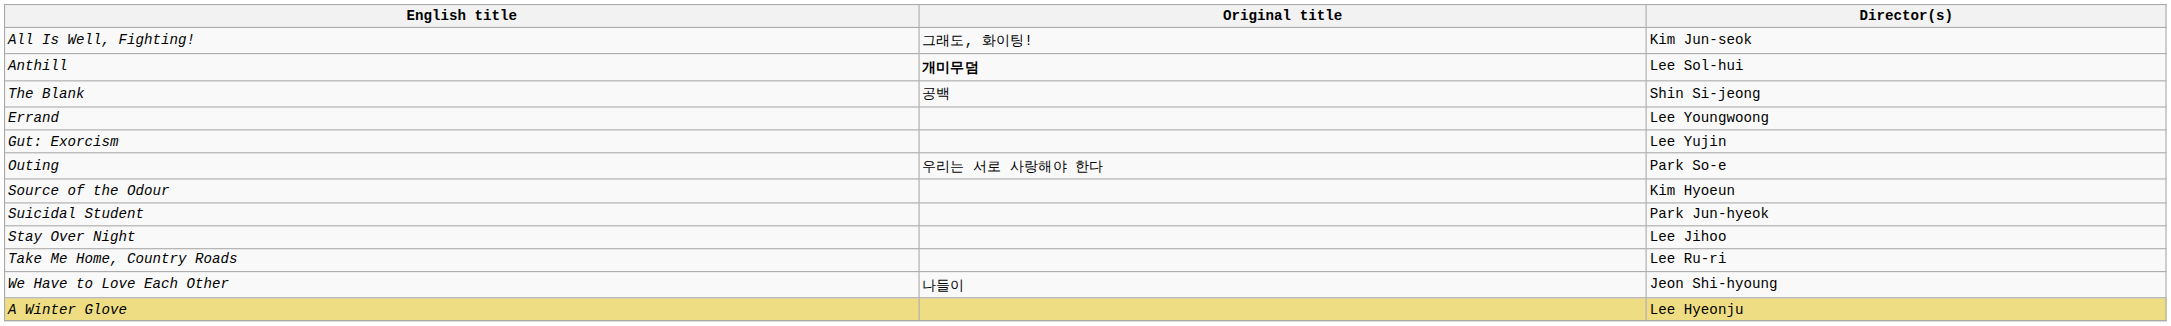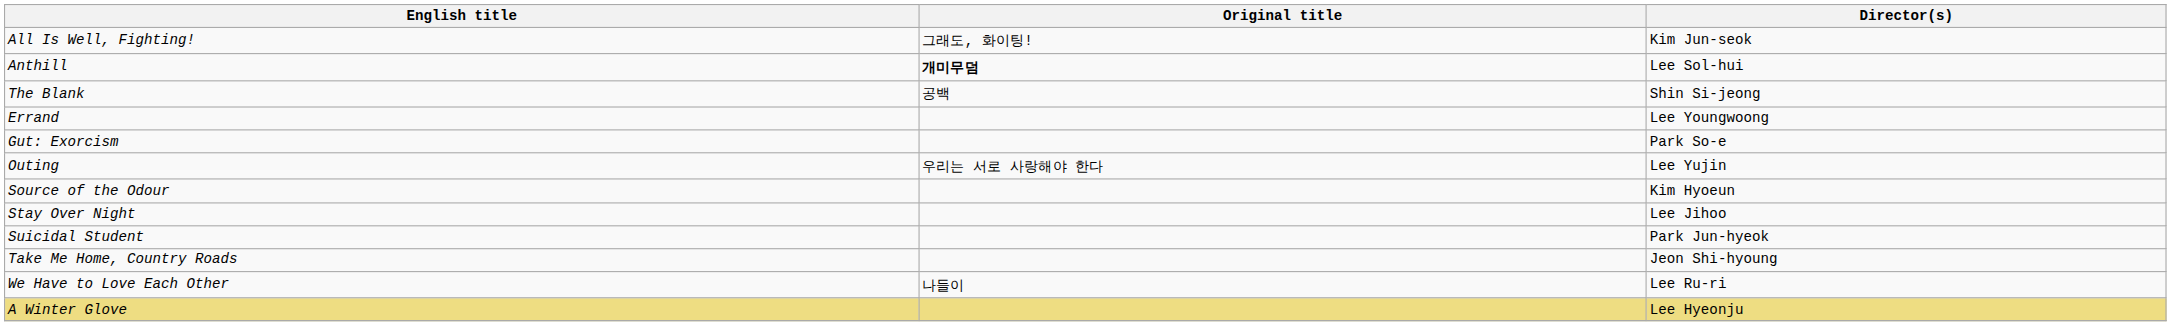 <table class="sortable wikitable" style="width:100%; margin-bottom:4px" cellpadding="5">
 <tr>
 <th scope="col">English title</th>
 <th scope="col">Original title</th>
 <th scope="col">Director(s)</th>
 </tr>
 <tr>
 <td><em>All Is Well, Fighting!</em></td>
 <td>그래도, 화이팅!</td>
 <td>Kim Jun-seok</td>
 </tr>
 <tr>
 <td><em>Anthill</em></td>
 <td><strong>개미무덤</strong></td>
 <td>Lee Sol-hui</td>
 </tr>
 <tr>
 <td><em>The Blank</em></td>
 <td>공백</td>
 <td>Shin Si-jeong</td>
 </tr>
 <tr>
 <td><em>Errand</em></td>
 <td></td>
 <td>Lee Youngwoong</td>
 </tr>
 <tr>
 <td><em>Gut: Exorcism</em></td>
 <td></td>
-<td>Lee Yujin</td>
+<td>Park So-e</td>
 </tr>
 <tr>
 <td><em>Outing</em></td>
 <td>우리는 서로 사랑해야 한다</td>
-<td>Park So-e</td>
+<td>Lee Yujin</td>
 </tr>
 <tr>
 <td><em>Source of the Odour</em></td>
 <td></td>
 <td>Kim Hyoeun</td>
 </tr>
 <tr>
+<td><em>Stay Over Night</em></td>
+<td></td>
+<td>Lee Jihoo</td>
+</tr>
+<tr>
 <td><em>Suicidal Student</em></td>
 <td></td>
 <td>Park Jun-hyeok</td>
 </tr>
 <tr>
-<td><em>Stay Over Night</em></td>
-<td></td>
-<td>Lee Jihoo</td>
-</tr>
-<tr>
 <td><em>Take Me Home, Country Roads</em></td>
 <td></td>
-<td>Lee Ru-ri</td>
+<td>Jeon Shi-hyoung</td>
 </tr>
 <tr>
 <td><em>We Have to Love Each Other</em></td>
 <td>나들이</td>
-<td>Jeon Shi-hyoung</td>
+<td>Lee Ru-ri</td>
 </tr>
 <tr style="background:#eedd82;">
 <td><em>A Winter Glove</em></td>
 <td></td>
 <td>Lee Hyeonju</td>
 </tr>
 <tr>
 </tr>
 </table>
